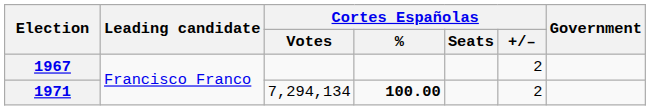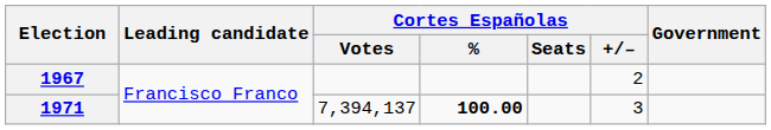 <table class="wikitable" style="text-align:right;">
 <tr>
 <th rowspan="2" style="width:75px;">Election</th>
 <th rowspan="2">Leading candidate</th>
 <th colspan="4"><a href='#'>Cortes Españolas</a></th>
 <th rowspan="2">Government</th>
 </tr>
 <tr>
 <th style="width:70px;">Votes</th>
 <th style="width:70px;">%</th>
 <th>Seats</th>
 <th style="width:35px;">+/–</th>
 </tr>
 <tr>
 <th><a href='#'>1967</a></th>
 <td rowspan="2" style="text-align:left;"><a href='#'>Francisco Franco</a></td>
 <td></td>
 <td></td>
 <td></td>
 <td> 2</td>
 <td></td>
 </tr>
 <tr>
 <th><a href='#'>1971</a></th>
-<td>7,294,134</td>
+<td>7,394,137</td>
 <td><strong>100.00</strong></td>
 <td></td>
-<td> 2</td>
+<td> 3</td>
 <td></td>
 </tr>
 </table>
